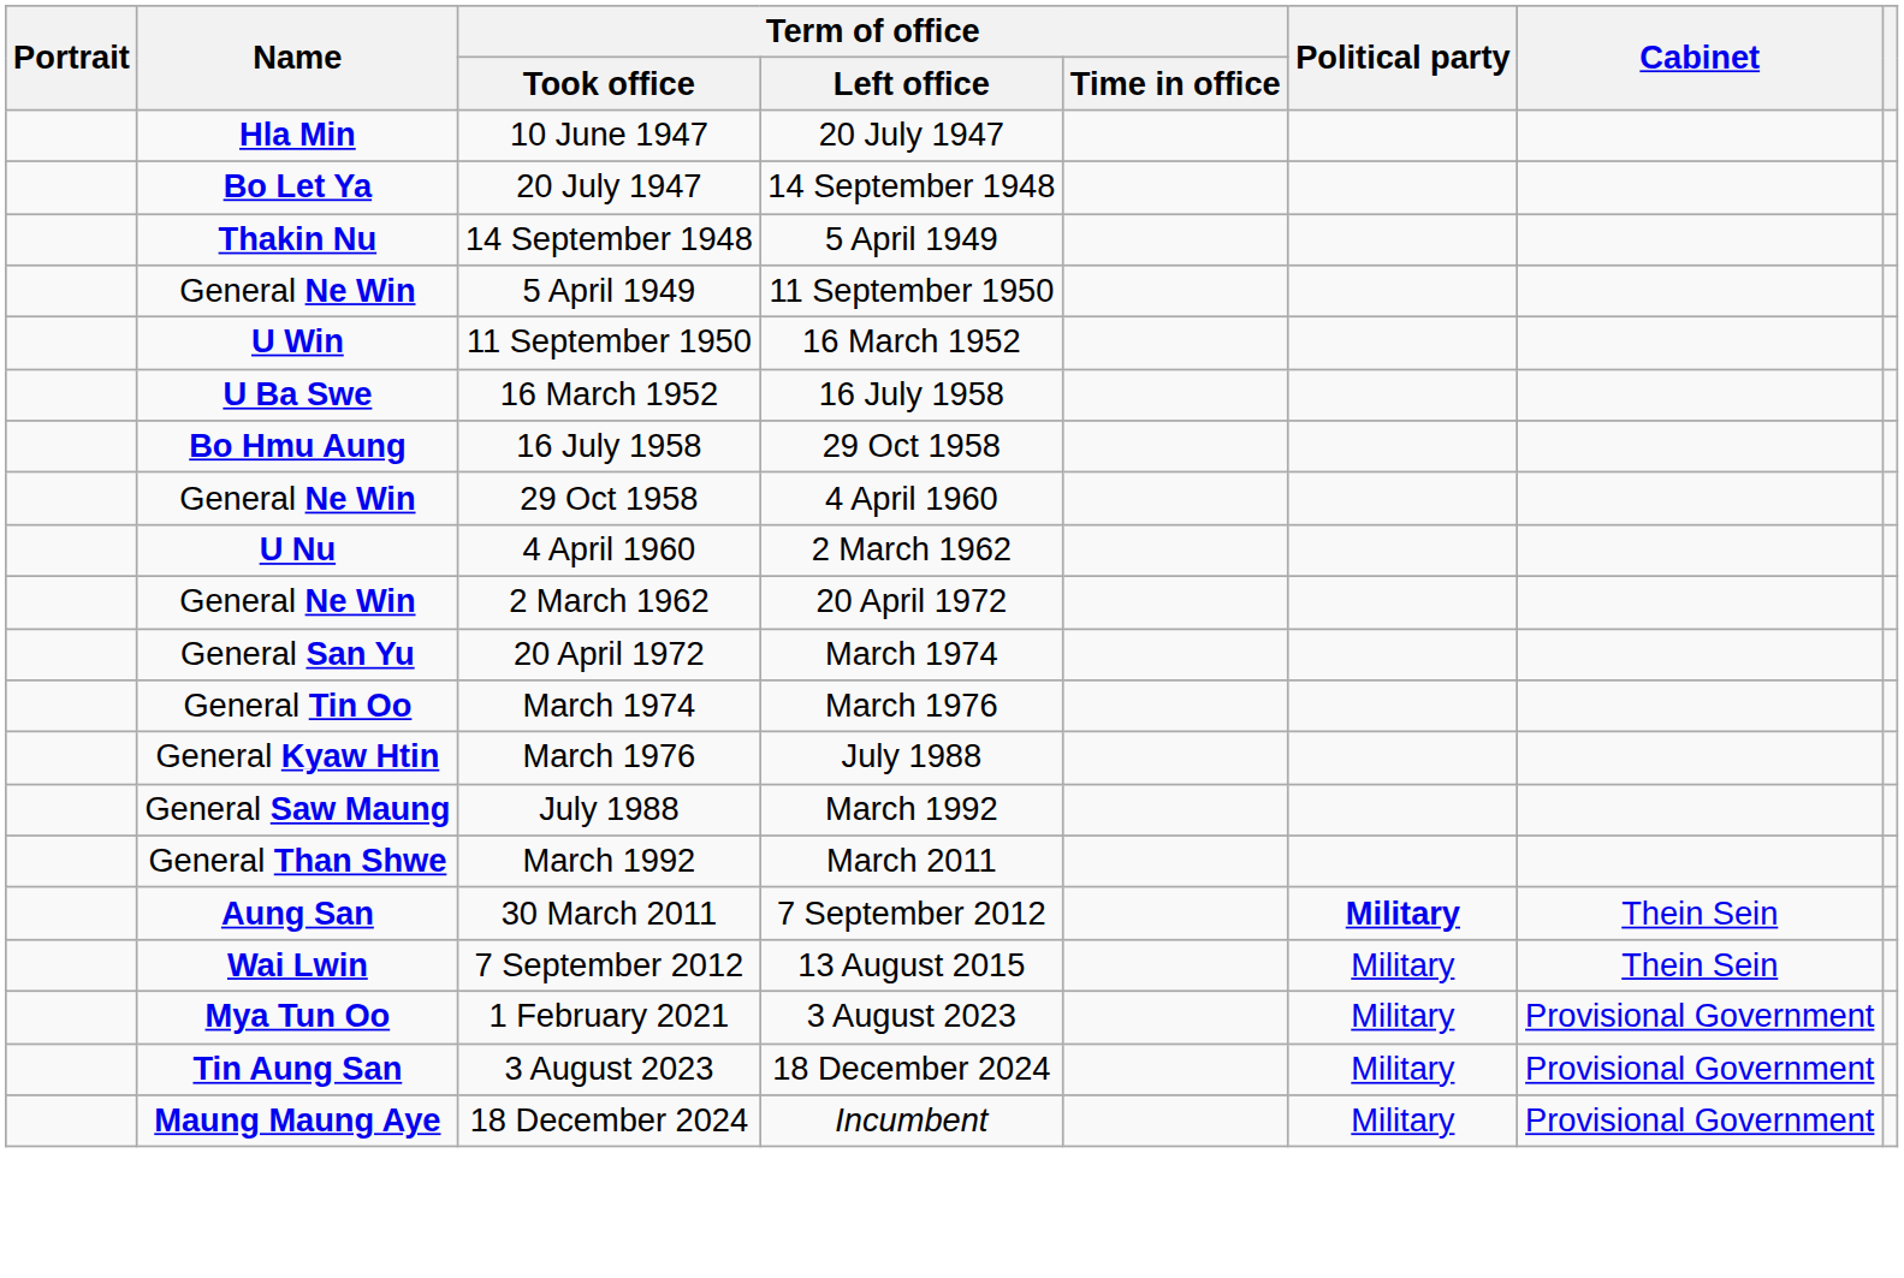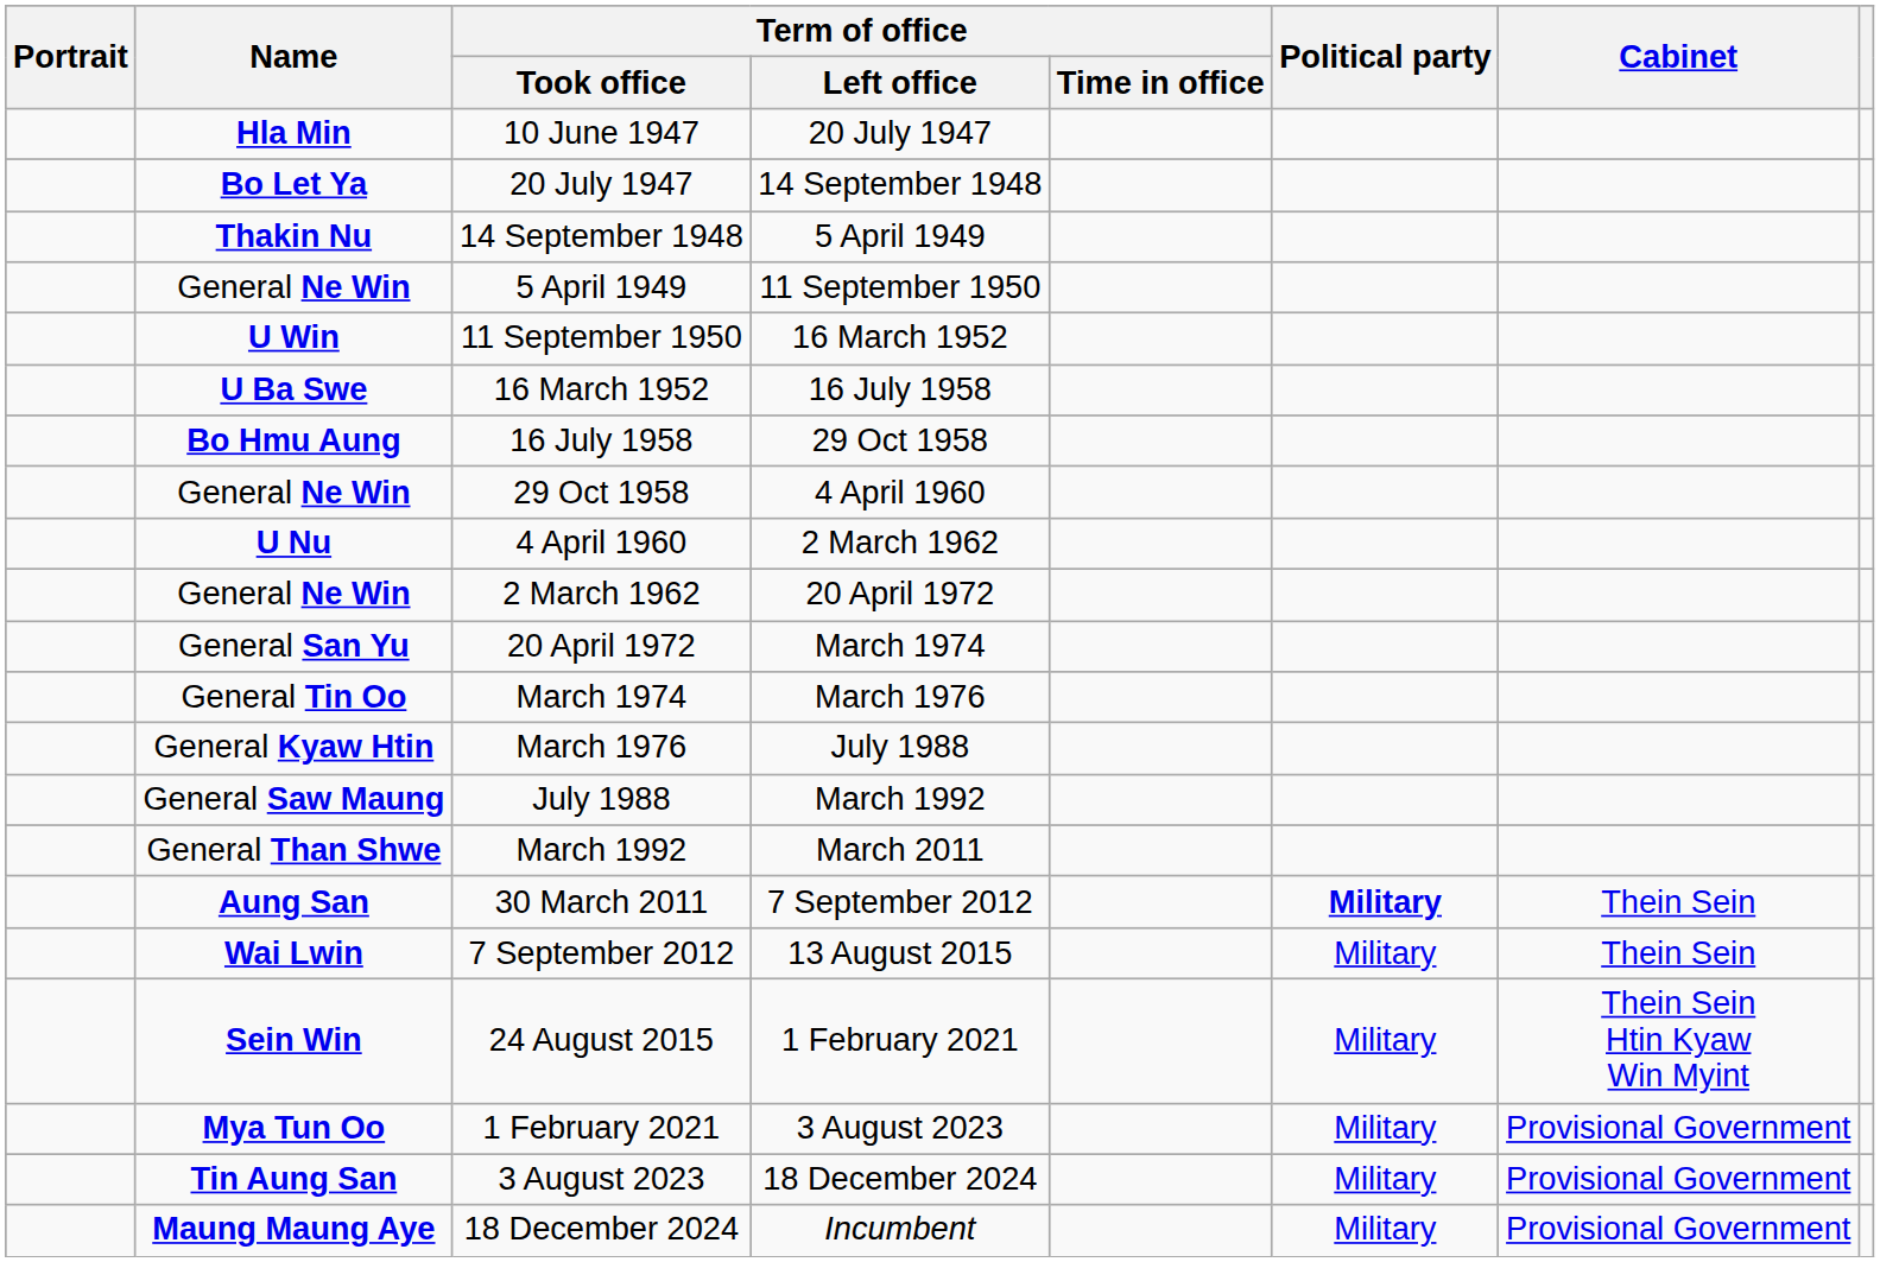 <table class="wikitable" style="text-align:center">
 <tr>
 <th rowspan=2>Portrait</th>
 <th rowspan=2>Name<br></th>
 <th colspan=3>Term of office</th>
 <th rowspan=2>Political party</th>
 <th rowspan=2><a href='#'>Cabinet</a></th>
 <th rowspan=2></th>
 </tr>
 <tr>
 <th>Took office</th>
 <th>Left office</th>
 <th>Time in office</th>
 </tr>
 <tr>
 <td></td>
 <td><strong><a href='#'>Hla Min</a></strong><br></td>
 <td>10 June 1947</td>
 <td>20 July 1947</td>
 <td></td>
 <td></td>
 <td></td>
 <td></td>
 </tr>
 <tr>
 <td></td>
 <td><strong><a href='#'>Bo Let Ya</a></strong><br></td>
 <td>20 July 1947</td>
 <td>14 September 1948</td>
 <td></td>
 <td></td>
 <td></td>
 <td></td>
 </tr>
 <tr>
 <td></td>
 <td><strong><a href='#'>Thakin Nu</a></strong></td>
 <td>14 September 1948</td>
 <td>5 April 1949</td>
 <td></td>
 <td></td>
 <td></td>
 <td></td>
 </tr>
 <tr>
 <td></td>
 <td>General <strong><a href='#'>Ne Win</a></strong></td>
 <td>5 April 1949</td>
 <td>11 September 1950</td>
 <td></td>
 <td></td>
 <td></td>
 <td></td>
 </tr>
 <tr>
 <td></td>
 <td><strong><a href='#'>U Win</a></strong></td>
 <td>11 September 1950</td>
 <td>16 March 1952</td>
 <td></td>
 <td></td>
 <td></td>
 <td></td>
 </tr>
 <tr>
 <td></td>
 <td><strong><a href='#'>U Ba Swe</a></strong></td>
 <td>16 March 1952</td>
 <td>16 July 1958</td>
 <td></td>
 <td></td>
 <td></td>
 <td></td>
 </tr>
 <tr>
 <td></td>
 <td><strong><a href='#'>Bo Hmu Aung</a></strong></td>
 <td>16 July 1958</td>
 <td>29 Oct 1958</td>
 <td></td>
 <td></td>
 <td></td>
 <td></td>
 </tr>
 <tr>
 <td></td>
 <td>General <strong><a href='#'>Ne Win</a></strong></td>
 <td>29 Oct 1958</td>
 <td>4 April 1960</td>
 <td></td>
 <td></td>
 <td></td>
 <td></td>
 </tr>
 <tr>
 <td></td>
 <td><strong><a href='#'>U Nu</a></strong></td>
 <td>4 April 1960</td>
 <td>2 March 1962</td>
 <td></td>
 <td></td>
 <td></td>
 <td></td>
 </tr>
 <tr>
 <td></td>
 <td>General <strong><a href='#'>Ne Win</a></strong></td>
 <td>2 March 1962</td>
 <td>20 April 1972</td>
 <td></td>
 <td></td>
 <td></td>
 <td></td>
 </tr>
 <tr>
 <td></td>
 <td>General <strong><a href='#'>San Yu</a></strong></td>
 <td>20 April 1972</td>
 <td>March 1974</td>
 <td></td>
 <td></td>
 <td></td>
 <td></td>
 </tr>
 <tr>
 <td></td>
 <td>General <strong><a href='#'>Tin Oo</a></strong></td>
 <td>March 1974</td>
 <td>March 1976</td>
 <td></td>
 <td></td>
 <td></td>
 <td></td>
 </tr>
 <tr>
 <td></td>
 <td>General <strong><a href='#'>Kyaw Htin</a></strong></td>
 <td>March 1976</td>
 <td>July 1988</td>
 <td></td>
 <td></td>
 <td></td>
 <td></td>
 </tr>
 <tr>
 <td></td>
 <td>General <strong><a href='#'>Saw Maung</a></strong></td>
 <td>July 1988</td>
 <td>March 1992</td>
 <td></td>
 <td></td>
 <td></td>
 <td></td>
 </tr>
 <tr>
 <td></td>
 <td>General <strong><a href='#'>Than Shwe</a></strong></td>
 <td>March 1992</td>
 <td>March 2011</td>
 <td></td>
 <td></td>
 <td></td>
 <td></td>
 </tr>
 <tr>
 <td></td>
 <td><strong><a href='#'>Aung San</a></strong></td>
 <td>30 March 2011</td>
 <td>7 September 2012</td>
 <td></td>
 <td><strong><a href='#'>Military</a></strong></td>
 <td><a href='#'>Thein Sein</a></td>
 <td></td>
 </tr>
 <tr>
 <td></td>
 <td><strong><a href='#'>Wai Lwin</a></strong><br></td>
 <td>7 September 2012</td>
 <td>13 August 2015</td>
 <td></td>
 <td><a href='#'>Military</a></td>
 <td><a href='#'>Thein Sein</a></td>
 <td></td>
 </tr>
 <tr>
 <td></td>
+<td><strong><a href='#'>Sein Win</a></strong><br></td>
+<td>24 August 2015</td>
+<td>1 February 2021</td>
+<td></td>
+<td><a href='#'>Military</a></td>
+<td><a href='#'>Thein Sein</a><br><a href='#'>Htin Kyaw</a><br><a href='#'>Win Myint</a></td>
+<td></td>
+</tr>
+<tr>
+<td></td>
 <td><strong><a href='#'>Mya Tun Oo</a></strong><br></td>
 <td>1 February 2021</td>
 <td>3 August 2023</td>
 <td></td>
 <td><a href='#'>Military</a></td>
 <td><a href='#'>Provisional Government</a></td>
 <td></td>
 </tr>
 <tr>
 <td></td>
 <td><strong><a href='#'>Tin Aung San</a></strong><br></td>
 <td>3 August 2023</td>
 <td>18 December 2024</td>
 <td></td>
 <td><a href='#'>Military</a></td>
 <td><a href='#'>Provisional Government</a></td>
 </tr>
 <tr>
 <td></td>
 <td><strong><a href='#'>Maung Maung Aye</a></strong><br></td>
 <td>18 December 2024</td>
 <td><em>Incumbent</em></td>
 <td></td>
 <td><a href='#'>Military</a></td>
 <td><a href='#'>Provisional Government</a></td>
 <td></td>
 </tr>
 </table>
